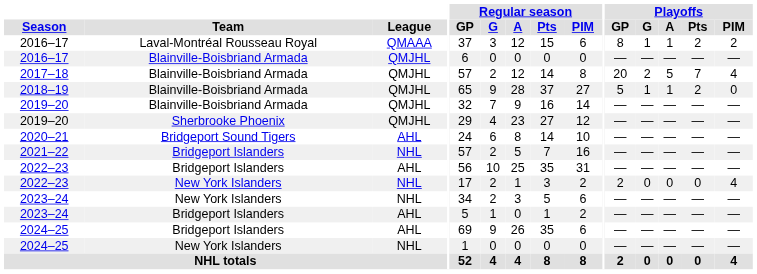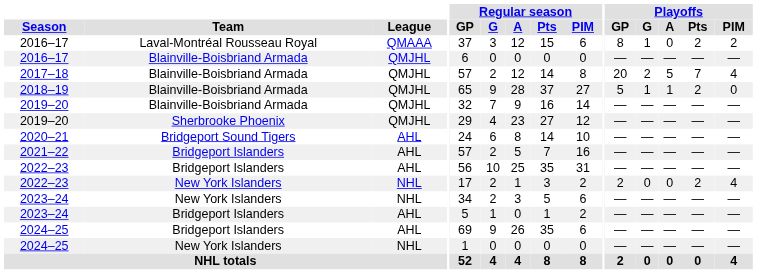 <table border="0" cellpadding="1" cellspacing="0" style="text-align:center; width:60em;">
 <tr bgcolor="#e0e0e0">
 <th colspan="3" bgcolor="#ffffff"></th>
 <th rowspan="99" bgcolor="#ffffff"></th>
 <th colspan="5"><a href='#'>Regular season</a></th>
 <th rowspan="99" bgcolor="#ffffff"></th>
 <th colspan="5"><a href='#'>Playoffs</a></th>
 </tr>
 <tr bgcolor="#e0e0e0">
 <th><a href='#'>Season</a></th>
 <th>Team</th>
 <th>League</th>
 <th>GP</th>
 <th><a href='#'>G</a></th>
 <th><a href='#'>A</a></th>
 <th><a href='#'>Pts</a></th>
 <th><a href='#'>PIM</a></th>
 <th>GP</th>
 <th>G</th>
 <th>A</th>
 <th>Pts</th>
 <th>PIM</th>
 </tr>
 <tr>
 <td>2016–17</td>
 <td>Laval-Montréal Rousseau Royal</td>
 <td><a href='#'>QMAAA</a></td>
 <td>37</td>
 <td>3</td>
 <td>12</td>
 <td>15</td>
 <td>6</td>
 <td>8</td>
 <td>1</td>
-<td>1</td>
+<td>0</td>
 <td>2</td>
 <td>2</td>
 </tr>
 <tr bgcolor="#f0f0f0">
 <td><a href='#'>2016–17</a></td>
 <td><a href='#'>Blainville-Boisbriand Armada</a></td>
 <td><a href='#'>QMJHL</a></td>
 <td>6</td>
 <td>0</td>
 <td>0</td>
 <td>0</td>
 <td>0</td>
 <td>—</td>
 <td>—</td>
 <td>—</td>
 <td>—</td>
 <td>—</td>
 </tr>
 <tr>
 <td><a href='#'>2017–18</a></td>
 <td>Blainville-Boisbriand Armada</td>
 <td>QMJHL</td>
 <td>57</td>
 <td>2</td>
 <td>12</td>
 <td>14</td>
 <td>8</td>
 <td>20</td>
 <td>2</td>
 <td>5</td>
 <td>7</td>
 <td>4</td>
 </tr>
 <tr bgcolor="#f0f0f0">
 <td><a href='#'>2018–19</a></td>
 <td>Blainville-Boisbriand Armada</td>
 <td>QMJHL</td>
 <td>65</td>
 <td>9</td>
 <td>28</td>
 <td>37</td>
 <td>27</td>
 <td>5</td>
 <td>1</td>
 <td>1</td>
 <td>2</td>
 <td>0</td>
 </tr>
 <tr>
 <td><a href='#'>2019–20</a></td>
 <td>Blainville-Boisbriand Armada</td>
 <td>QMJHL</td>
 <td>32</td>
 <td>7</td>
 <td>9</td>
 <td>16</td>
 <td>14</td>
 <td>—</td>
 <td>—</td>
 <td>—</td>
 <td>—</td>
 <td>—</td>
 </tr>
 <tr bgcolor="#f0f0f0">
 <td>2019–20</td>
 <td><a href='#'>Sherbrooke Phoenix</a></td>
 <td>QMJHL</td>
 <td>29</td>
 <td>4</td>
 <td>23</td>
 <td>27</td>
 <td>12</td>
 <td>—</td>
 <td>—</td>
 <td>—</td>
 <td>—</td>
 <td>—</td>
 </tr>
 <tr>
 <td><a href='#'>2020–21</a></td>
 <td><a href='#'>Bridgeport Sound Tigers</a></td>
 <td><a href='#'>AHL</a></td>
 <td>24</td>
 <td>6</td>
 <td>8</td>
 <td>14</td>
 <td>10</td>
 <td>—</td>
 <td>—</td>
 <td>—</td>
 <td>—</td>
 <td>—</td>
 </tr>
 <tr bgcolor="#f0f0f0">
 <td><a href='#'>2021–22</a></td>
 <td><a href='#'>Bridgeport Islanders</a></td>
-<td><a href='#'>NHL</a></td>
+<td>AHL</td>
 <td>57</td>
 <td>2</td>
 <td>5</td>
 <td>7</td>
 <td>16</td>
 <td>—</td>
 <td>—</td>
 <td>—</td>
 <td>—</td>
 <td>—</td>
 </tr>
 <tr>
 <td><a href='#'>2022–23</a></td>
 <td>Bridgeport Islanders</td>
 <td>AHL</td>
 <td>56</td>
 <td>10</td>
 <td>25</td>
 <td>35</td>
 <td>31</td>
 <td>—</td>
 <td>—</td>
 <td>—</td>
 <td>—</td>
 <td>—</td>
 </tr>
 <tr bgcolor="#f0f0f0">
 <td><a href='#'>2022–23</a></td>
 <td><a href='#'>New York Islanders</a></td>
 <td><a href='#'>NHL</a></td>
 <td>17</td>
 <td>2</td>
 <td>1</td>
 <td>3</td>
 <td>2</td>
 <td>2</td>
 <td>0</td>
 <td>0</td>
-<td>0</td>
+<td>2</td>
 <td>4</td>
 </tr>
 <tr>
 <td><a href='#'>2023–24</a></td>
 <td>New York Islanders</td>
 <td>NHL</td>
 <td>34</td>
 <td>2</td>
 <td>3</td>
 <td>5</td>
 <td>6</td>
 <td>—</td>
 <td>—</td>
 <td>—</td>
 <td>—</td>
 <td>—</td>
 </tr>
 <tr bgcolor="#f0f0f0">
 <td><a href='#'>2023–24</a></td>
 <td>Bridgeport Islanders</td>
 <td>AHL</td>
 <td>5</td>
 <td>1</td>
 <td>0</td>
 <td>1</td>
 <td>2</td>
 <td>—</td>
 <td>—</td>
 <td>—</td>
 <td>—</td>
 <td>—</td>
 </tr>
 <tr>
 <td><a href='#'>2024–25</a></td>
 <td>Bridgeport Islanders</td>
 <td>AHL</td>
 <td>69</td>
 <td>9</td>
 <td>26</td>
 <td>35</td>
 <td>6</td>
 <td>—</td>
 <td>—</td>
 <td>—</td>
 <td>—</td>
 <td>—</td>
 </tr>
 <tr bgcolor="#f0f0f0">
 <td><a href='#'>2024–25</a></td>
 <td>New York Islanders</td>
 <td>NHL</td>
 <td>1</td>
 <td>0</td>
 <td>0</td>
 <td>0</td>
 <td>0</td>
 <td>—</td>
 <td>—</td>
 <td>—</td>
 <td>—</td>
 <td>—</td>
 </tr>
 <tr bgcolor="#e0e0e0">
 <th colspan="3">NHL totals</th>
 <th>52</th>
 <th>4</th>
 <th>4</th>
 <th>8</th>
 <th>8</th>
 <th>2</th>
 <th>0</th>
 <th>0</th>
 <th>0</th>
 <th>4</th>
 </tr>
 </table>
